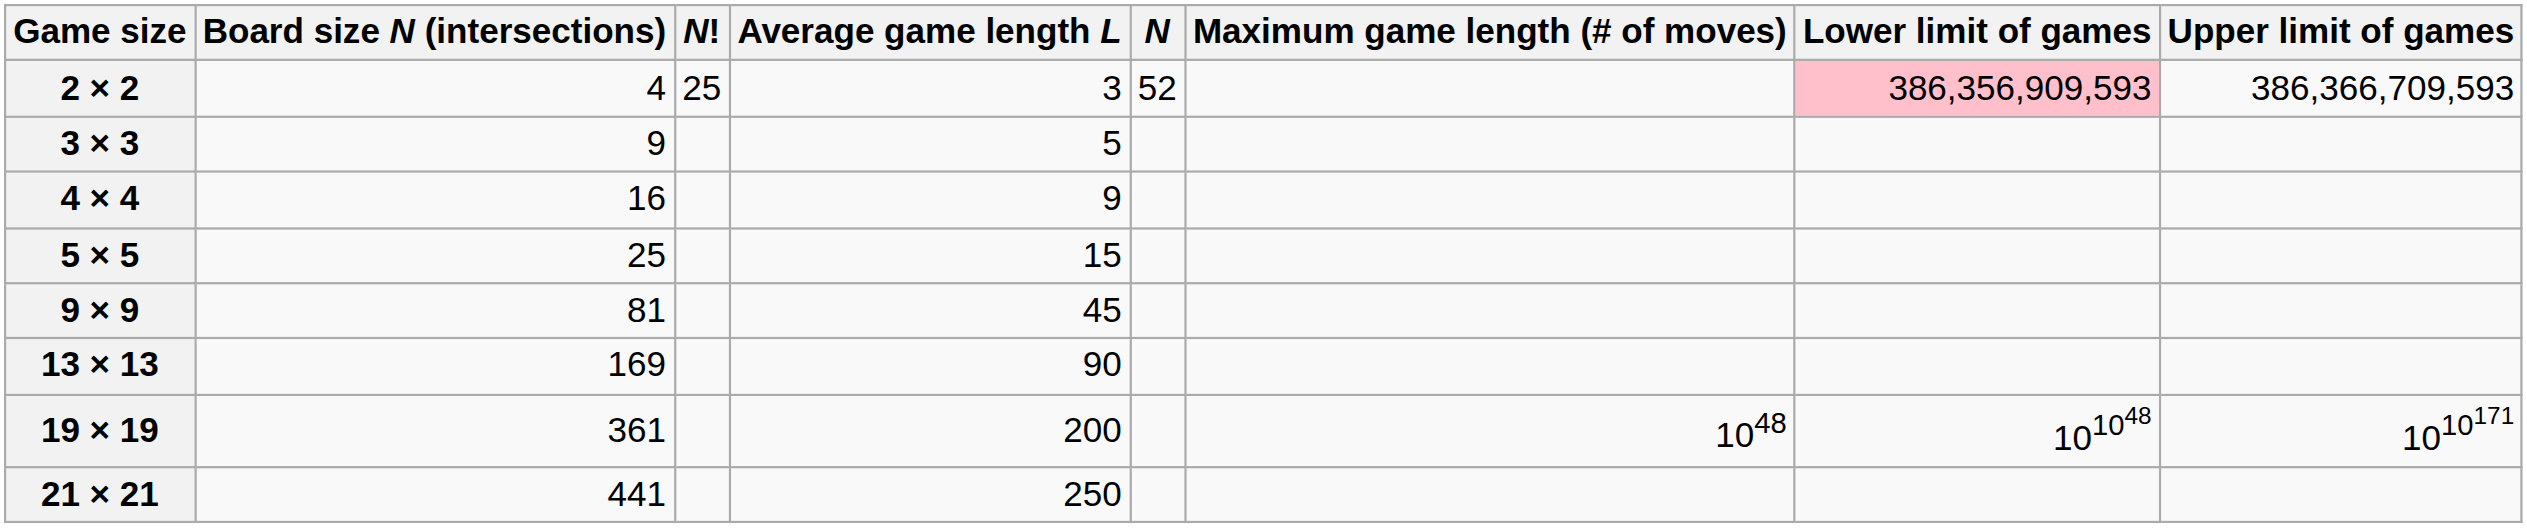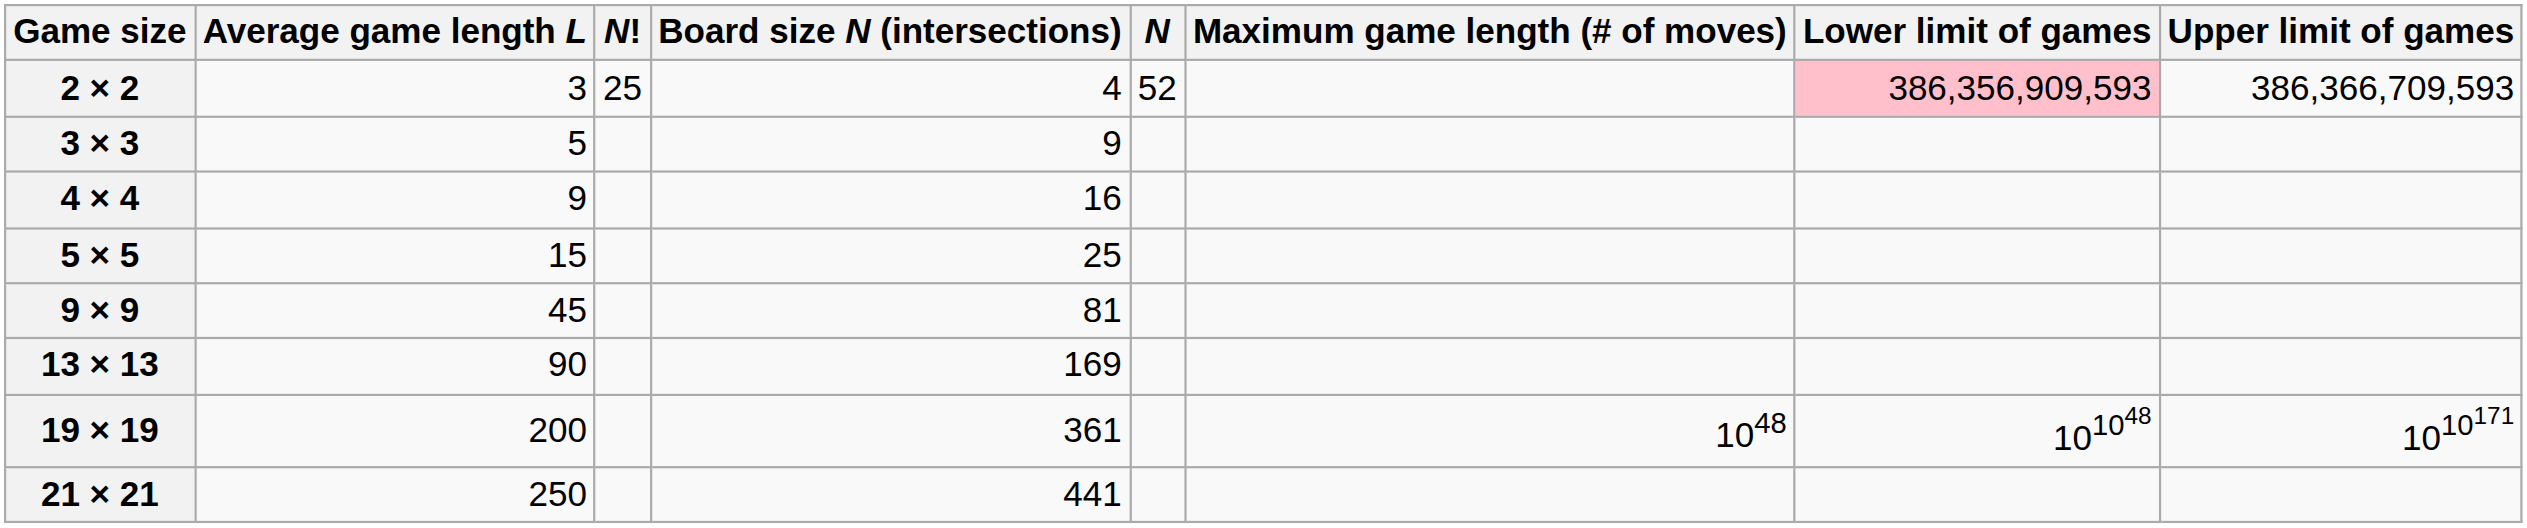 <table class="wikitable">
 <tr>
 <th>Game size</th>
+<th>Average game length <em>L</em></th>
+<th><em>N</em>!</th>
 <th>Board size <em>N</em> (intersections)</th>
-<th><em>N</em>!</th>
-<th>Average game length <em>L</em></th>
 <th><em>N</em></th>
 <th>Maximum game length (# of moves)</th>
 <th>Lower limit of games</th>
 <th>Upper limit of games</th>
 </tr>
 <tr>
 <th>2 × 2</th>
+<td align="right">3</td>
+<td align="right">25</td>
 <td align="right">4</td>
-<td align="right">25</td>
-<td align="right">3</td>
 <td align="right">52</td>
 <td align="right"></td>
 <td align="right" style="background: pink;">386,356,909,593</td>
 <td align="right">386,366,709,593</td>
 </tr>
 <tr>
 <th>3 × 3</th>
-<td align="right">9</td>
-<td align="right"></td>
 <td align="right">5</td>
-<td align="right"></td>
-<td align="right"></td>
-<td align="right"></td>
-<td></td>
-</tr>
-<tr>
-<th>4 × 4</th>
-<td align="right">16</td>
 <td align="right"></td>
 <td align="right">9</td>
 <td align="right"></td>
 <td align="right"></td>
 <td align="right"></td>
 <td></td>
 </tr>
 <tr>
+<th>4 × 4</th>
+<td align="right">9</td>
+<td align="right"></td>
+<td align="right">16</td>
+<td align="right"></td>
+<td align="right"></td>
+<td align="right"></td>
+<td></td>
+</tr>
+<tr>
 <th>5 × 5</th>
+<td align="right">15</td>
+<td align="right"></td>
 <td align="right">25</td>
-<td align="right"></td>
-<td align="right">15</td>
 <td align="right"></td>
 <td align="right"></td>
 <td align="right"></td>
 <td></td>
 </tr>
 <tr>
 <th>9 × 9</th>
+<td align="right">45</td>
+<td align="right"></td>
 <td align="right">81</td>
-<td align="right"></td>
-<td align="right">45</td>
 <td align="right"></td>
 <td align="right"></td>
 <td align="right"></td>
 <td></td>
 </tr>
 <tr>
 <th>13 × 13</th>
+<td align="right">90</td>
+<td align="right"></td>
 <td align="right">169</td>
-<td align="right"></td>
-<td align="right">90</td>
 <td align="right"></td>
 <td align="right"></td>
 <td align="right"></td>
 <td></td>
 </tr>
 <tr>
 <th>19 × 19</th>
+<td align="right">200</td>
+<td align="right"></td>
 <td align="right">361</td>
-<td align="right"></td>
-<td align="right">200</td>
 <td align="right"></td>
 <td align="right">10<sup>48</sup></td>
 <td align="right">10<sup>10<sup>48</sup></sup></td>
 <td align="right">10<sup>10<sup>171</sup></sup></td>
 </tr>
 <tr>
 <th>21 × 21</th>
+<td align="right">250</td>
+<td align="right"></td>
 <td align="right">441</td>
-<td align="right"></td>
-<td align="right">250</td>
 <td align="right"></td>
 <td align="right"></td>
 <td align="right"></td>
 <td></td>
 </tr>
 </table>
